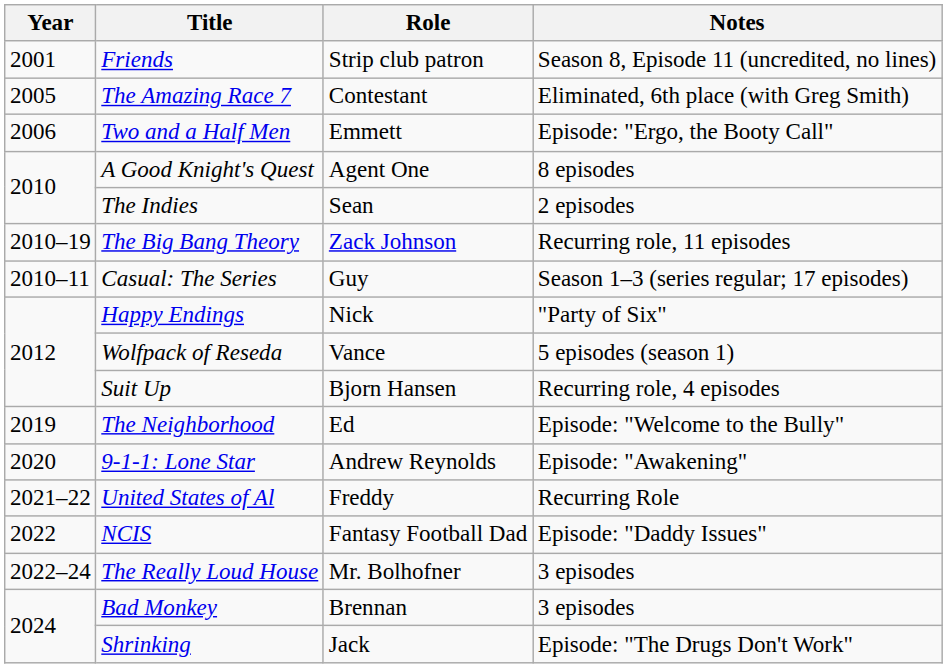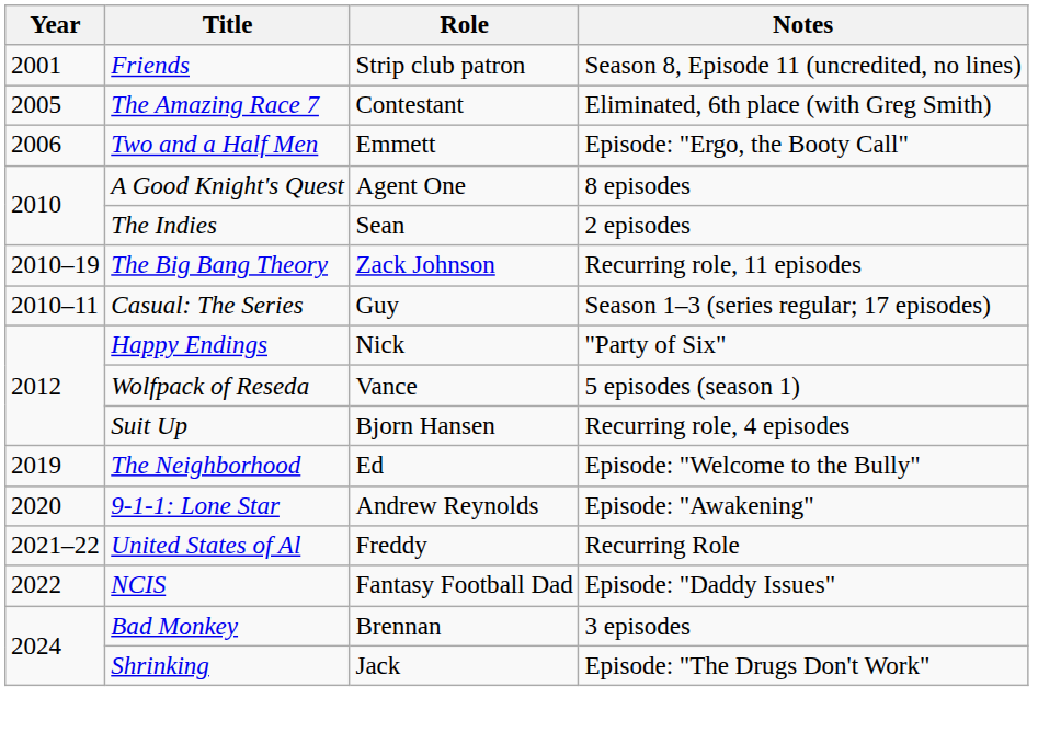 <table class="wikitable sortable">
 <tr>
 <th>Year</th>
 <th>Title</th>
 <th>Role</th>
 <th>Notes</th>
 </tr>
 <tr>
 <td>2001</td>
 <td><em><a href='#'>Friends</a></em></td>
 <td>Strip club patron</td>
 <td>Season 8, Episode 11 (uncredited, no lines)</td>
 </tr>
 <tr>
 <td>2005</td>
 <td><em><a href='#'>The Amazing Race 7</a></em></td>
 <td>Contestant</td>
 <td>Eliminated, 6th place (with Greg Smith)</td>
 </tr>
 <tr>
 <td>2006</td>
 <td><em><a href='#'>Two and a Half Men</a></em></td>
 <td>Emmett</td>
 <td>Episode: "Ergo, the Booty Call"</td>
 </tr>
 <tr>
 <td rowspan=2>2010</td>
 <td><em>A Good Knight's Quest</em></td>
 <td>Agent One</td>
 <td>8 episodes</td>
 </tr>
 <tr>
 <td><em>The Indies</em></td>
 <td>Sean</td>
 <td>2 episodes</td>
 </tr>
 <tr>
 <td>2010–19</td>
 <td><em><a href='#'>The Big Bang Theory</a></em></td>
 <td><a href='#'>Zack Johnson</a></td>
 <td>Recurring role, 11 episodes</td>
 </tr>
 <tr>
 <td>2010–11</td>
 <td><em>Casual: The Series</em></td>
 <td>Guy</td>
 <td>Season 1–3 (series regular; 17 episodes)</td>
 </tr>
 <tr>
 <td rowspan=3>2012</td>
 <td><em><a href='#'>Happy Endings</a></em></td>
 <td>Nick</td>
 <td>"Party of Six"</td>
 </tr>
 <tr>
 <td><em>Wolfpack of Reseda</em></td>
 <td>Vance</td>
 <td>5 episodes (season 1)</td>
 </tr>
 <tr>
 <td><em>Suit Up</em></td>
 <td>Bjorn Hansen</td>
 <td>Recurring role, 4 episodes</td>
 </tr>
 <tr>
 <td>2019</td>
 <td><em><a href='#'>The Neighborhood</a></em></td>
 <td>Ed</td>
 <td>Episode: "Welcome to the Bully"</td>
 </tr>
 <tr>
 <td>2020</td>
 <td><em><a href='#'>9-1-1: Lone Star</a></em></td>
 <td>Andrew Reynolds</td>
 <td>Episode: "Awakening"</td>
 </tr>
 <tr>
 <td>2021–22</td>
 <td><em><a href='#'>United States of Al</a></em></td>
 <td>Freddy</td>
 <td>Recurring Role</td>
 </tr>
 <tr>
 <td>2022</td>
 <td><em><a href='#'>NCIS</a></em></td>
 <td>Fantasy Football Dad</td>
 <td>Episode: "Daddy Issues"</td>
 </tr>
 <tr>
-<td>2022–24</td>
-<td><em><a href='#'>The Really Loud House</a></em></td>
-<td>Mr. Bolhofner</td>
-<td>3 episodes</td>
-</tr>
-<tr>
 <td rowspan=2>2024</td>
 <td><em><a href='#'>Bad Monkey</a></em></td>
 <td>Brennan</td>
 <td>3 episodes</td>
 </tr>
 <tr>
 <td><em><a href='#'>Shrinking</a></em></td>
 <td>Jack</td>
 <td>Episode: "The Drugs Don't Work"</td>
 </tr>
 </table>
